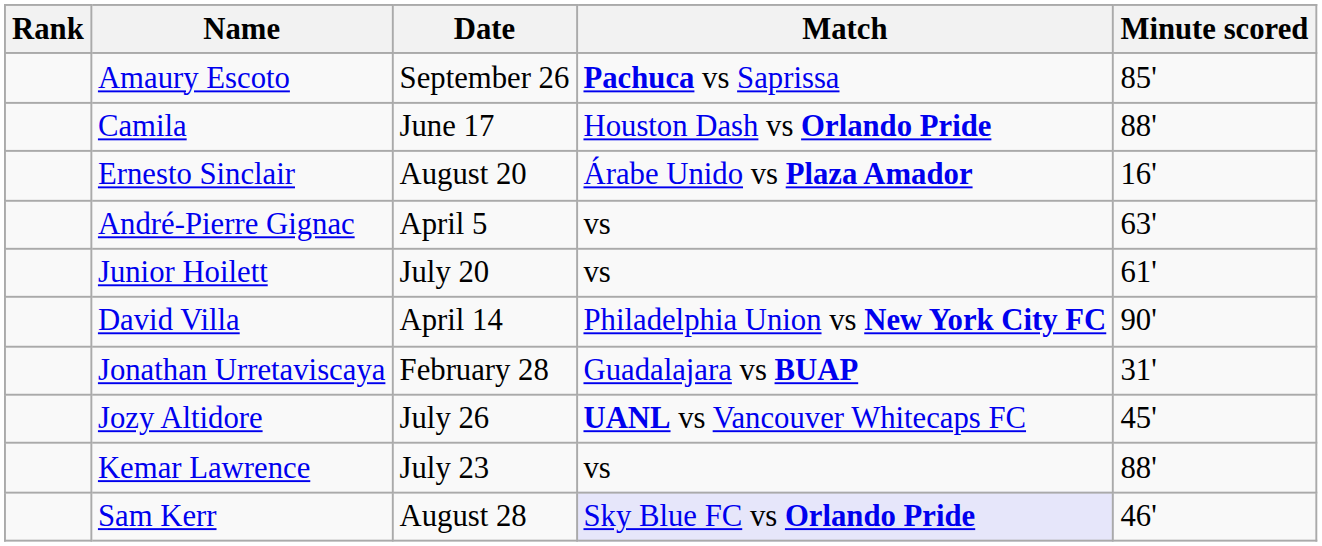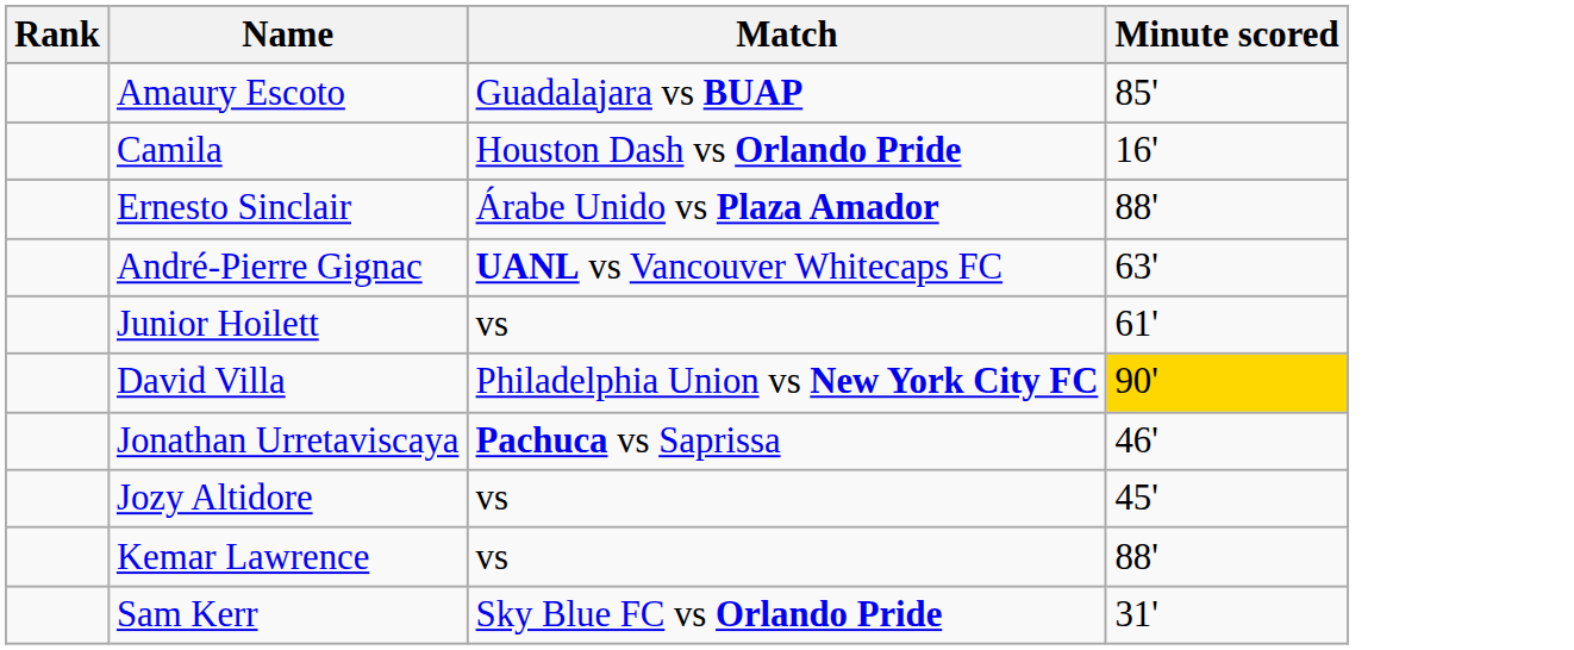 <table class="wikitable">
 <tr>
 <th>Rank</th>
 <th>Name</th>
-<th>Date</th>
 <th>Match</th>
 <th>Minute scored</th>
 </tr>
 <tr>
 <td></td>
 <td> <a href='#'>Amaury Escoto</a></td>
-<td>September 26</td>
-<td> <strong><a href='#'>Pachuca</a></strong> vs  <a href='#'>Saprissa</a></td>
+<td> <a href='#'>Guadalajara</a> vs  <strong><a href='#'>BUAP</a></strong></td>
 <td>85'</td>
 </tr>
 <tr>
 <td></td>
 <td> <a href='#'>Camila</a></td>
-<td>June 17</td>
 <td> <a href='#'>Houston Dash</a> vs  <strong><a href='#'>Orlando Pride</a></strong></td>
+<td>16'</td>
+</tr>
+<tr>
+<td></td>
+<td> <a href='#'>Ernesto Sinclair</a></td>
+<td> <a href='#'>Árabe Unido</a> vs  <strong><a href='#'>Plaza Amador</a></strong></td>
 <td>88'</td>
 </tr>
 <tr>
 <td></td>
-<td> <a href='#'>Ernesto Sinclair</a></td>
-<td>August 20</td>
-<td> <a href='#'>Árabe Unido</a> vs  <strong><a href='#'>Plaza Amador</a></strong></td>
-<td>16'</td>
-</tr>
-<tr>
-<td></td>
 <td> <a href='#'>André-Pierre Gignac</a></td>
-<td>April 5</td>
-<td><strong></strong> vs </td>
+<td> <strong><a href='#'>UANL</a></strong> vs  <a href='#'>Vancouver Whitecaps FC</a></td>
 <td>63'</td>
 </tr>
 <tr>
 <td></td>
 <td> <a href='#'>Junior Hoilett</a></td>
-<td>July 20</td>
 <td> vs <strong></strong></td>
 <td>61'</td>
 </tr>
 <tr>
 <td></td>
 <td> <a href='#'>David Villa</a></td>
-<td>April 14</td>
 <td> <a href='#'>Philadelphia Union</a> vs  <strong><a href='#'>New York City FC</a></strong></td>
-<td>90'</td>
+<td style="background: gold;">90'</td>
 </tr>
 <tr>
 <td></td>
 <td> <a href='#'>Jonathan Urretaviscaya</a></td>
-<td>February 28</td>
-<td> <a href='#'>Guadalajara</a> vs  <strong><a href='#'>BUAP</a></strong></td>
-<td>31'</td>
+<td> <strong><a href='#'>Pachuca</a></strong> vs  <a href='#'>Saprissa</a></td>
+<td>46'</td>
 </tr>
 <tr>
 <td></td>
 <td> <a href='#'>Jozy Altidore</a></td>
-<td>July 26</td>
-<td> <strong><a href='#'>UANL</a></strong> vs  <a href='#'>Vancouver Whitecaps FC</a></td>
+<td><strong></strong> vs </td>
 <td>45'</td>
 </tr>
 <tr>
 <td></td>
 <td> <a href='#'>Kemar Lawrence</a></td>
-<td>July 23</td>
 <td> vs <strong></strong></td>
 <td>88'</td>
 </tr>
 <tr>
 <td></td>
 <td> <a href='#'>Sam Kerr</a></td>
-<td>August 28</td>
-<td style="background: lavender;"> <a href='#'>Sky Blue FC</a> vs  <strong><a href='#'>Orlando Pride</a></strong></td>
-<td>46'</td>
+<td> <a href='#'>Sky Blue FC</a> vs  <strong><a href='#'>Orlando Pride</a></strong></td>
+<td>31'</td>
 </tr>
 </table>
